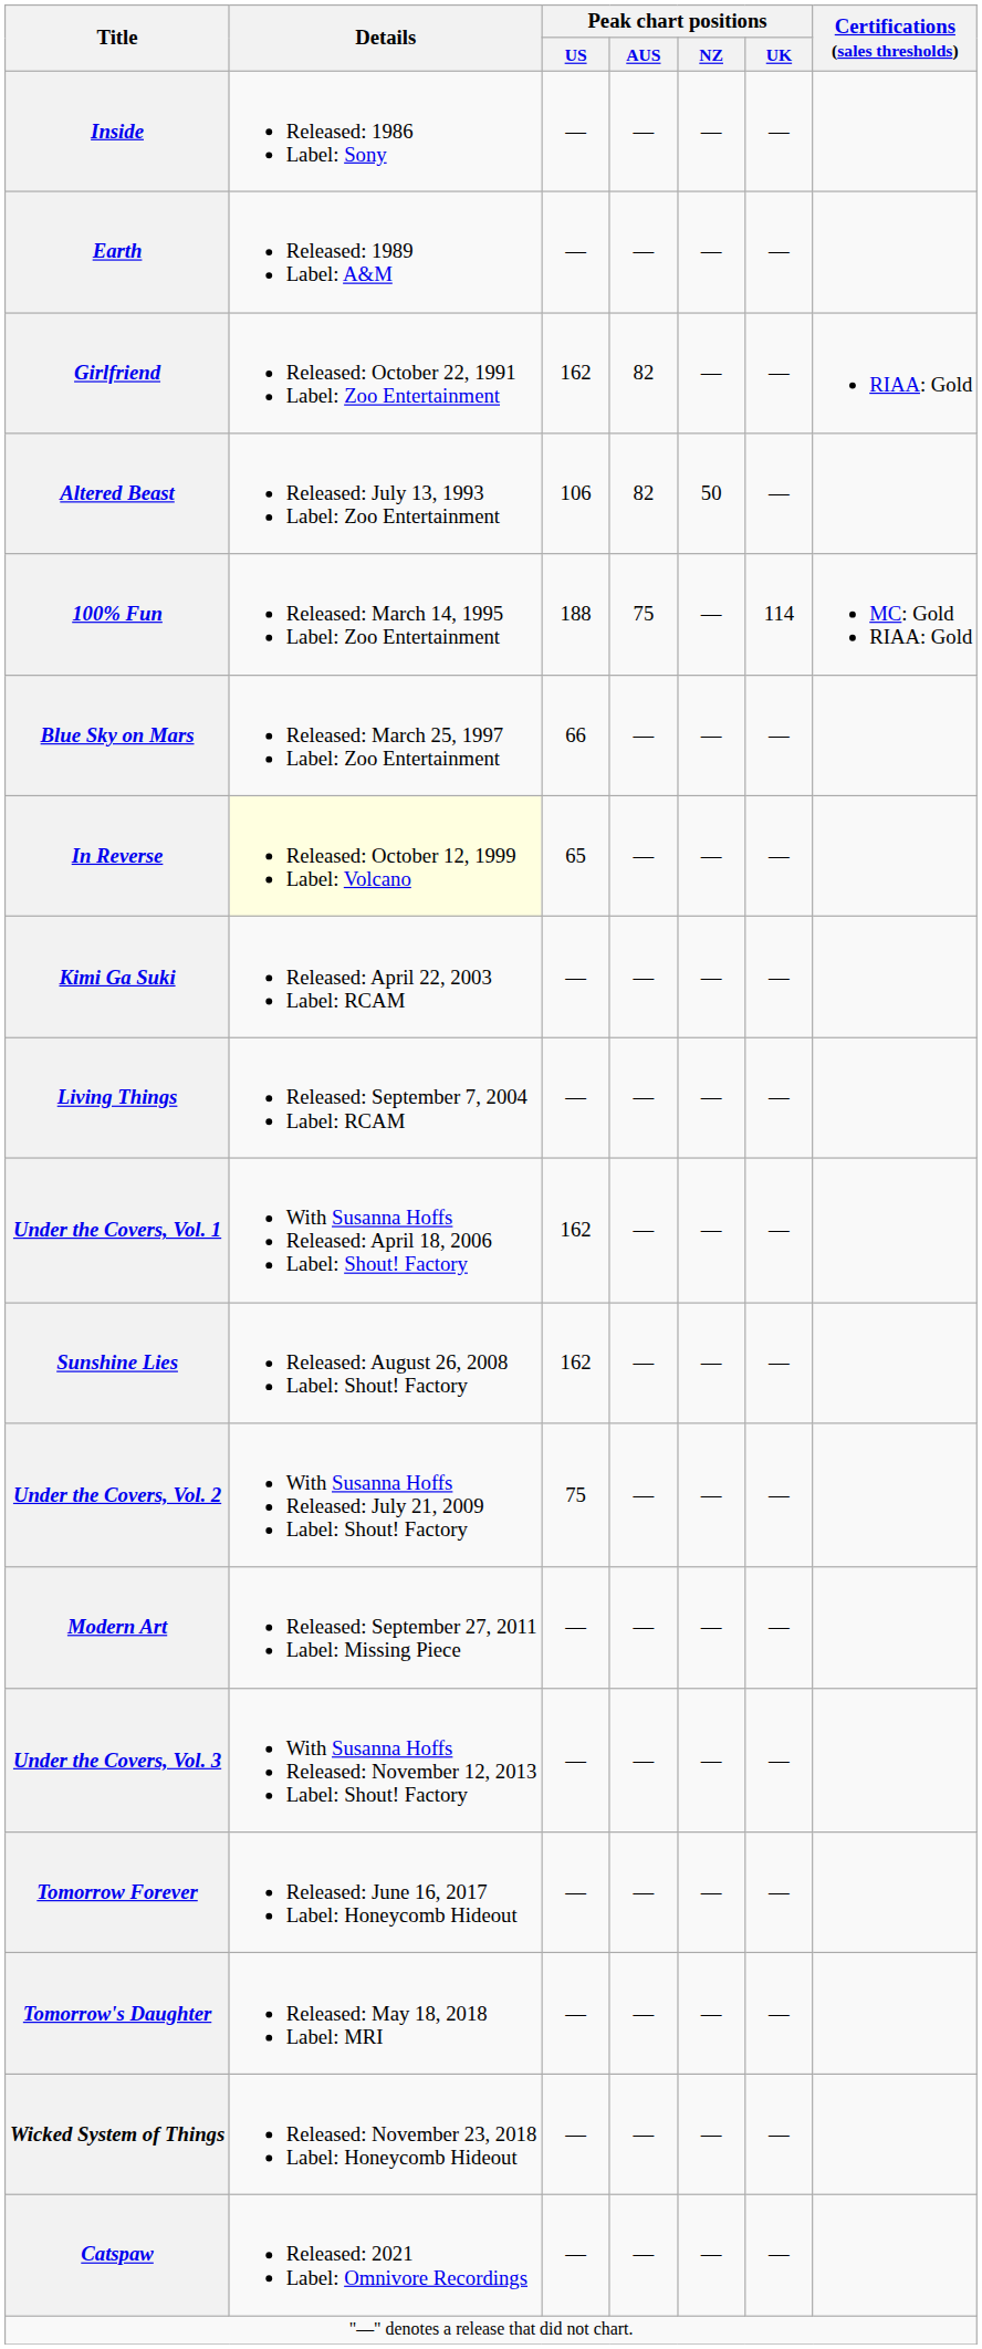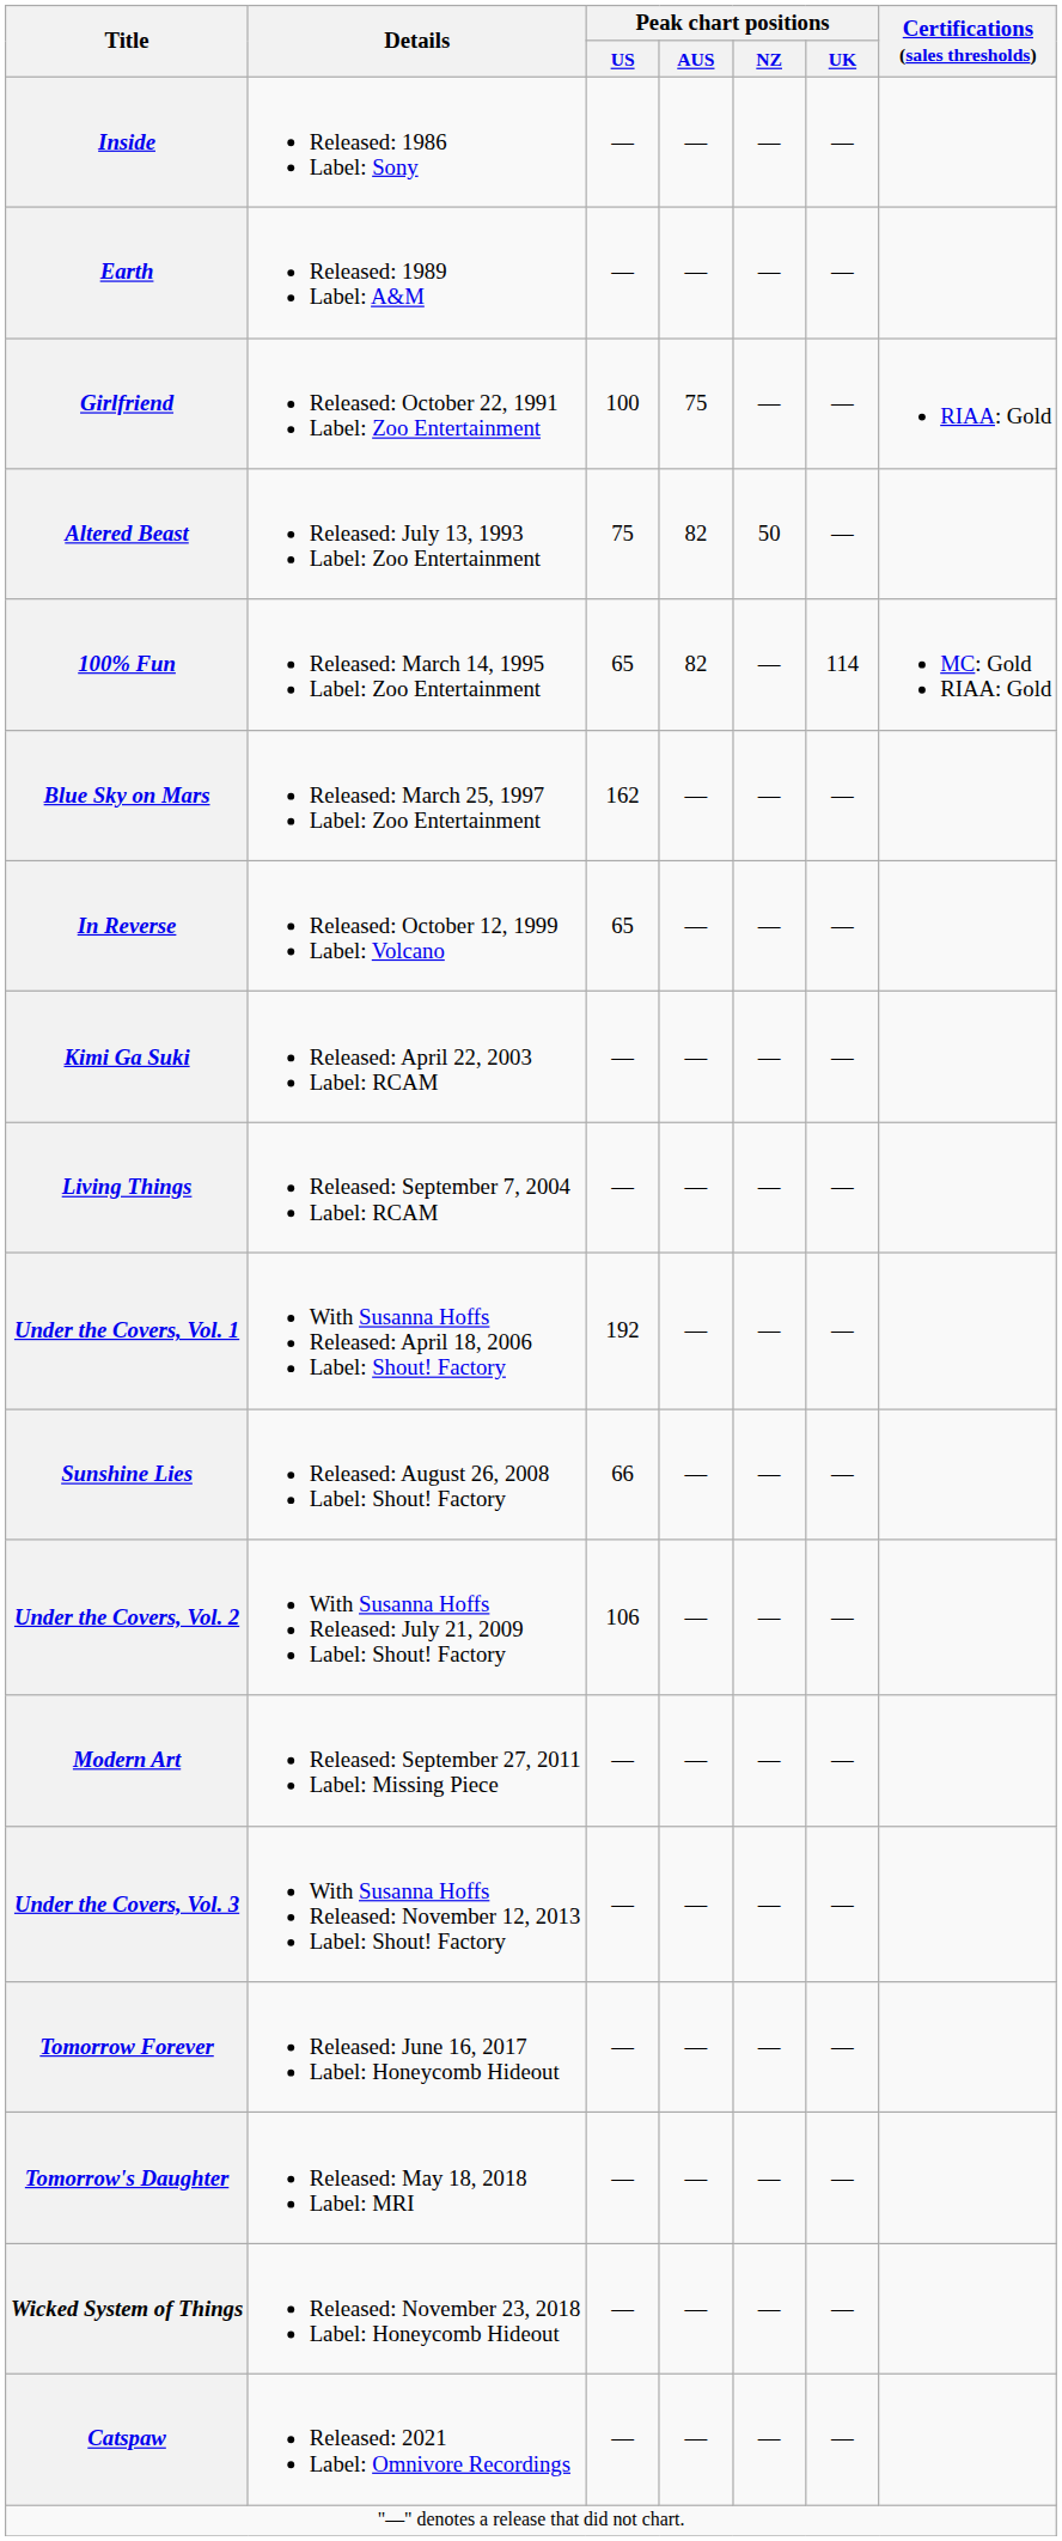 <table class="wikitable plainrowheaders">
 <tr>
 <th scope="col" rowspan="2">Title</th>
 <th scope="col" rowspan="2">Details</th>
 <th scope="col" colspan="4">Peak chart positions</th>
 <th scope="col" rowspan="2"><a href='#'>Certifications</a><br><small>(<a href='#'>sales thresholds</a>)</small></th>
 </tr>
 <tr>
 <th width="45"><small><a href='#'>US</a></small><br></th>
 <th width="45"><small><a href='#'>AUS</a></small><br></th>
 <th width="45"><small><a href='#'>NZ</a></small><br></th>
 <th width="45"><small><a href='#'>UK</a></small><br></th>
 </tr>
 <tr>
 <th scope="row"><em><a href='#'>Inside</a></em></th>
 <td><br><ul><li>Released: 1986</li><li>Label: <a href='#'>Sony</a></li></ul></td>
 <td align="center">—</td>
 <td align="center">—</td>
 <td align="center">—</td>
 <td align="center">—</td>
 <td></td>
 </tr>
 <tr>
 <th scope="row"><em><a href='#'>Earth</a></em></th>
 <td><br><ul><li>Released: 1989</li><li>Label: <a href='#'>A&M</a></li></ul></td>
 <td align="center">—</td>
 <td align="center">—</td>
 <td align="center">—</td>
 <td align="center">—</td>
 <td></td>
 </tr>
 <tr>
 <th scope="row"><em><a href='#'>Girlfriend</a></em></th>
 <td><br><ul><li>Released: October 22, 1991</li><li>Label: <a href='#'>Zoo Entertainment</a></li></ul></td>
-<td align="center">162</td>
-<td align="center">82</td>
+<td align="center">100</td>
+<td align="center">75</td>
 <td align="center">—</td>
 <td align="center">—</td>
 <td><br><ul><li><a href='#'>RIAA</a>: Gold</li></ul></td>
 </tr>
 <tr>
 <th scope="row"><em><a href='#'>Altered Beast</a></em></th>
 <td><br><ul><li>Released: July 13, 1993</li><li>Label: Zoo Entertainment</li></ul></td>
-<td align="center">106</td>
+<td align="center">75</td>
 <td align="center">82</td>
 <td align="center">50</td>
 <td align="center">—</td>
 <td></td>
 </tr>
 <tr>
 <th scope="row"><em><a href='#'>100% Fun</a></em></th>
 <td><br><ul><li>Released: March 14, 1995</li><li>Label: Zoo Entertainment</li></ul></td>
-<td align="center">188</td>
-<td align="center">75</td>
+<td align="center">65</td>
+<td align="center">82</td>
 <td align="center">—</td>
 <td align="center">114</td>
 <td><br><ul><li><a href='#'>MC</a>: Gold</li><li>RIAA: Gold</li></ul></td>
 </tr>
 <tr>
 <th scope="row"><em><a href='#'>Blue Sky on Mars</a></em></th>
 <td><br><ul><li>Released: March 25, 1997</li><li>Label: Zoo Entertainment</li></ul></td>
-<td align="center">66</td>
+<td align="center">162</td>
 <td align="center">—</td>
 <td align="center">—</td>
 <td align="center">—</td>
 <td></td>
 </tr>
 <tr>
 <th scope="row"><em><a href='#'>In Reverse</a></em></th>
-<td style="background: lightyellow;"><br><ul><li>Released: October 12, 1999</li><li>Label: <a href='#'>Volcano</a></li></ul></td>
+<td><br><ul><li>Released: October 12, 1999</li><li>Label: <a href='#'>Volcano</a></li></ul></td>
 <td align="center">65</td>
 <td align="center">—</td>
 <td align="center">—</td>
 <td align="center">—</td>
 <td></td>
 </tr>
 <tr>
 <th scope="row"><em><a href='#'>Kimi Ga Suki</a></em></th>
 <td><br><ul><li>Released: April 22, 2003</li><li>Label: RCAM</li></ul></td>
 <td align="center">—</td>
 <td align="center">—</td>
 <td align="center">—</td>
 <td align="center">—</td>
 <td></td>
 </tr>
 <tr>
 <th scope="row"><em><a href='#'>Living Things</a></em></th>
 <td><br><ul><li>Released: September 7, 2004</li><li>Label: RCAM</li></ul></td>
 <td align="center">—</td>
 <td align="center">—</td>
 <td align="center">—</td>
 <td align="center">—</td>
 <td></td>
 </tr>
 <tr>
 <th scope="row"><em><a href='#'>Under the Covers, Vol. 1</a></em></th>
 <td><br><ul><li>With <a href='#'>Susanna Hoffs</a></li><li>Released: April 18, 2006</li><li>Label: <a href='#'>Shout! Factory</a></li></ul></td>
-<td align="center">162</td>
+<td align="center">192</td>
 <td align="center">—</td>
 <td align="center">—</td>
 <td align="center">—</td>
 <td></td>
 </tr>
 <tr>
 <th scope="row"><em><a href='#'>Sunshine Lies</a></em></th>
 <td><br><ul><li>Released: August 26, 2008</li><li>Label: Shout! Factory</li></ul></td>
-<td align="center">162</td>
+<td align="center">66</td>
 <td align="center">—</td>
 <td align="center">—</td>
 <td align="center">—</td>
 <td></td>
 </tr>
 <tr>
 <th scope="row"><em><a href='#'>Under the Covers, Vol. 2</a></em></th>
 <td><br><ul><li>With <a href='#'>Susanna Hoffs</a></li><li>Released: July 21, 2009</li><li>Label: Shout! Factory</li></ul></td>
-<td align="center">75</td>
+<td align="center">106</td>
 <td align="center">—</td>
 <td align="center">—</td>
 <td align="center">—</td>
 <td></td>
 </tr>
 <tr>
 <th scope="row"><em><a href='#'>Modern Art</a></em></th>
 <td><br><ul><li>Released: September 27, 2011</li><li>Label: Missing Piece</li></ul></td>
 <td align="center">—</td>
 <td align="center">—</td>
 <td align="center">—</td>
 <td align="center">—</td>
 <td></td>
 </tr>
 <tr>
 <th scope="row"><em><a href='#'>Under the Covers, Vol. 3</a></em></th>
 <td><br><ul><li>With <a href='#'>Susanna Hoffs</a></li><li>Released: November 12, 2013</li><li>Label: Shout! Factory</li></ul></td>
 <td align="center">—</td>
 <td align="center">—</td>
 <td align="center">—</td>
 <td align="center">—</td>
 <td></td>
 </tr>
 <tr>
 <th scope="row"><em><a href='#'>Tomorrow Forever</a></em></th>
 <td><br><ul><li>Released: June 16, 2017</li><li>Label: Honeycomb Hideout</li></ul></td>
 <td align="center">—</td>
 <td align="center">—</td>
 <td align="center">—</td>
 <td align="center">—</td>
 <td></td>
 </tr>
 <tr>
 <th scope="row"><em><a href='#'>Tomorrow's Daughter</a></em></th>
 <td><br><ul><li>Released: May 18, 2018</li><li>Label: MRI</li></ul></td>
 <td align="center">—</td>
 <td align="center">—</td>
 <td align="center">—</td>
 <td align="center">—</td>
 <td></td>
 </tr>
 <tr>
 <th scope="row"><em>Wicked System of Things</em></th>
 <td><br><ul><li>Released: November 23, 2018</li><li>Label: Honeycomb Hideout</li></ul></td>
 <td align="center">—</td>
 <td align="center">—</td>
 <td align="center">—</td>
 <td align="center">—</td>
 <td></td>
 </tr>
 <tr>
 <th scope="row"><em><a href='#'>Catspaw</a></em></th>
 <td><br><ul><li>Released: 2021</li><li>Label: <a href='#'>Omnivore Recordings</a></li></ul></td>
 <td align="center">—</td>
 <td align="center">—</td>
 <td align="center">—</td>
 <td align="center">—</td>
 <td></td>
 </tr>
 <tr>
 <td align="center" colspan="8" style="font-size: 85%">"—" denotes a release that did not chart.</td>
 </tr>
 </table>
